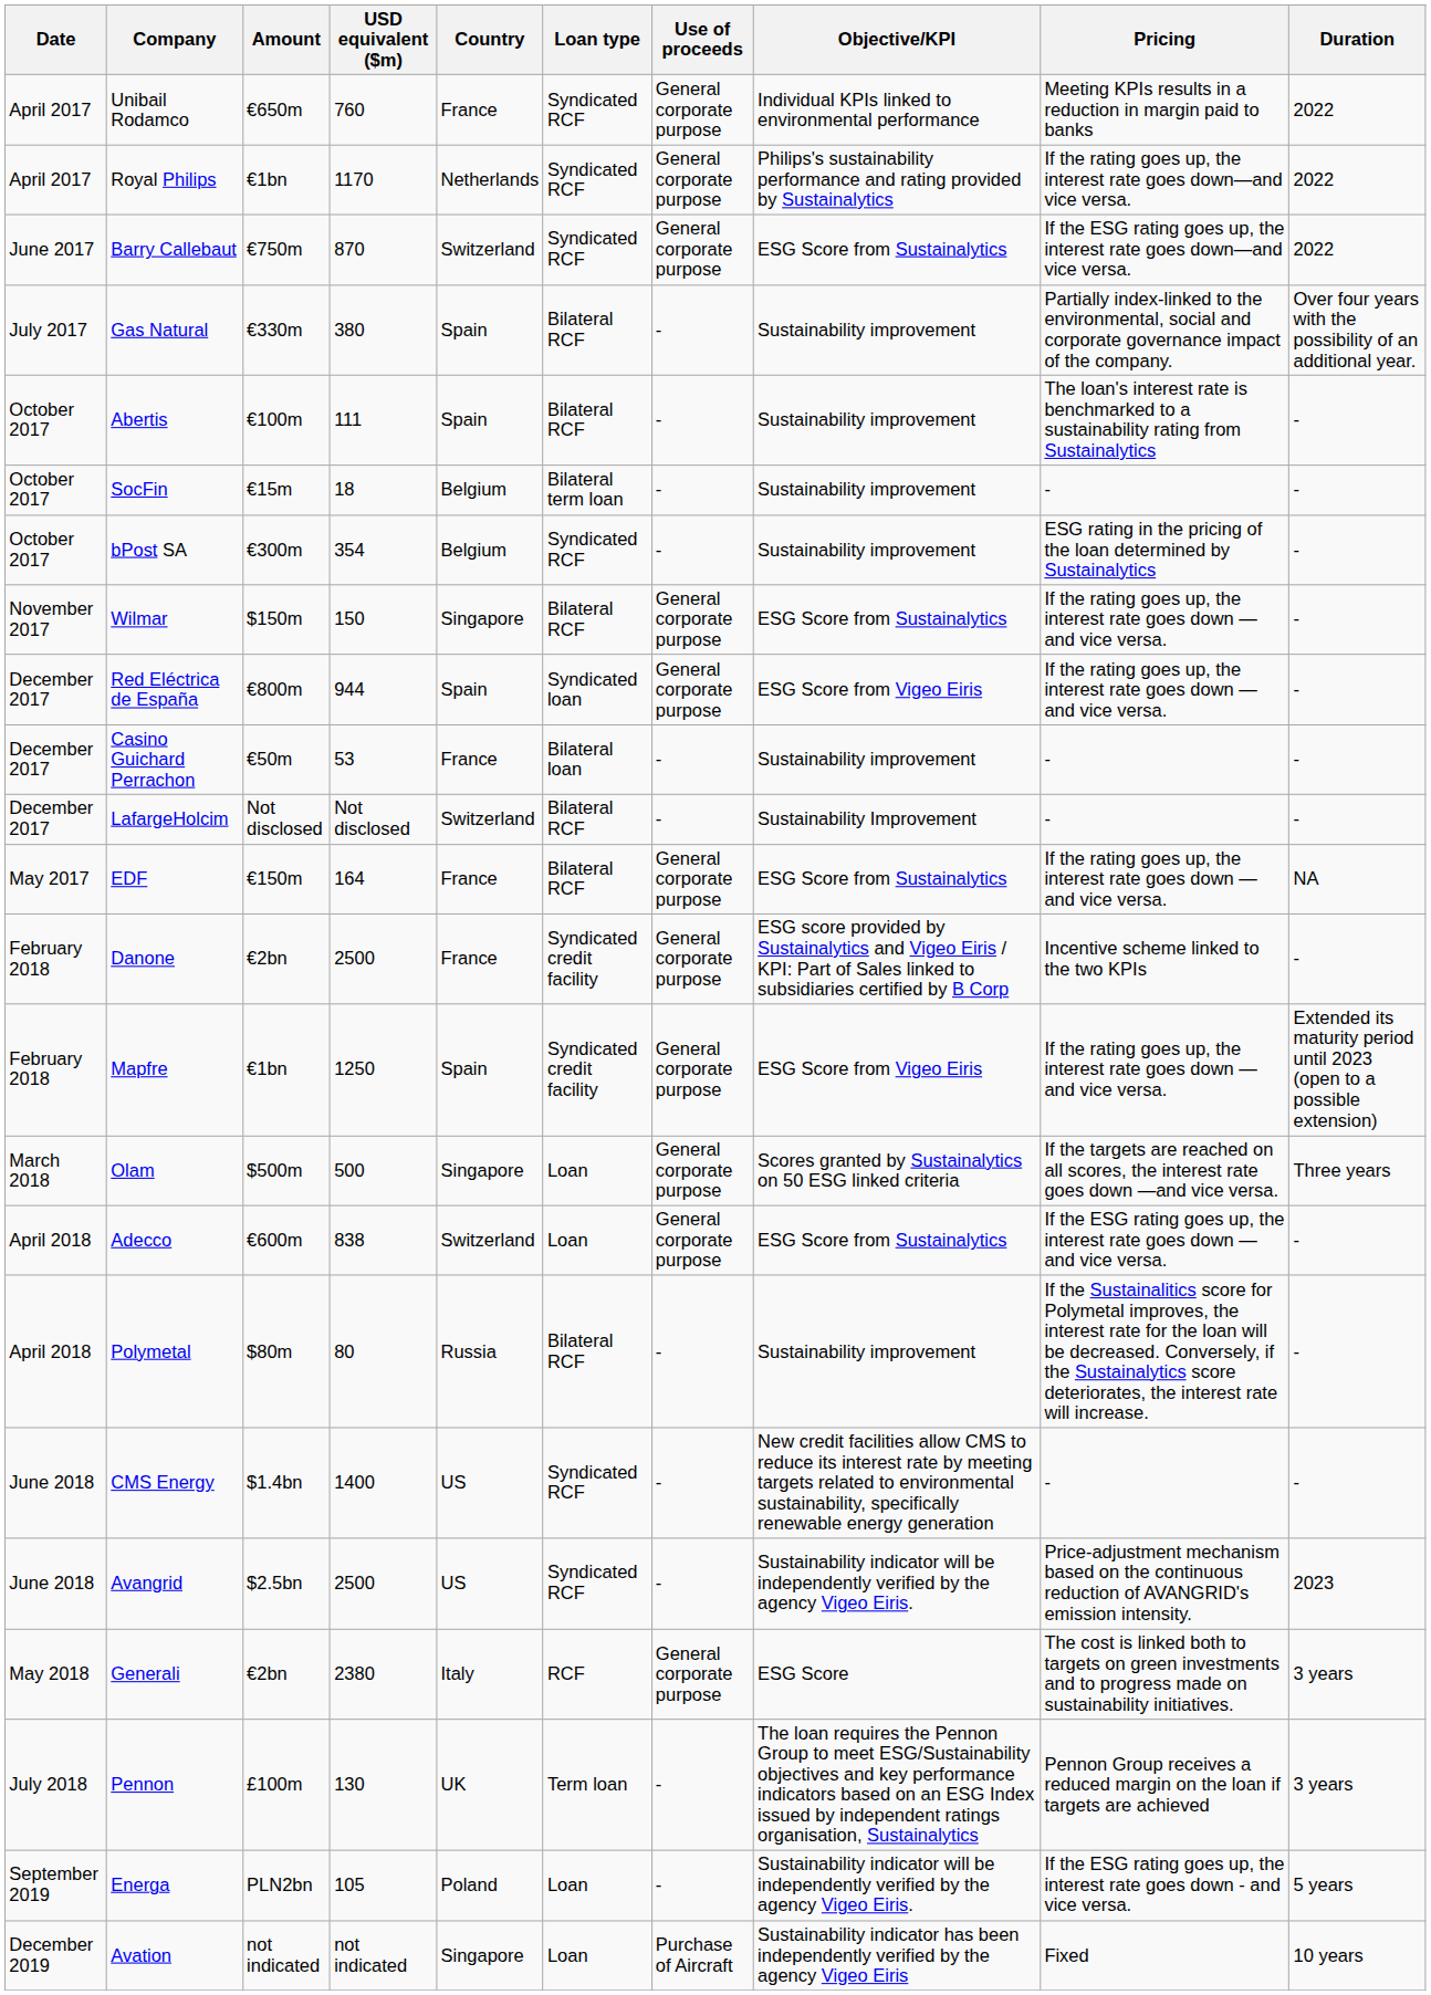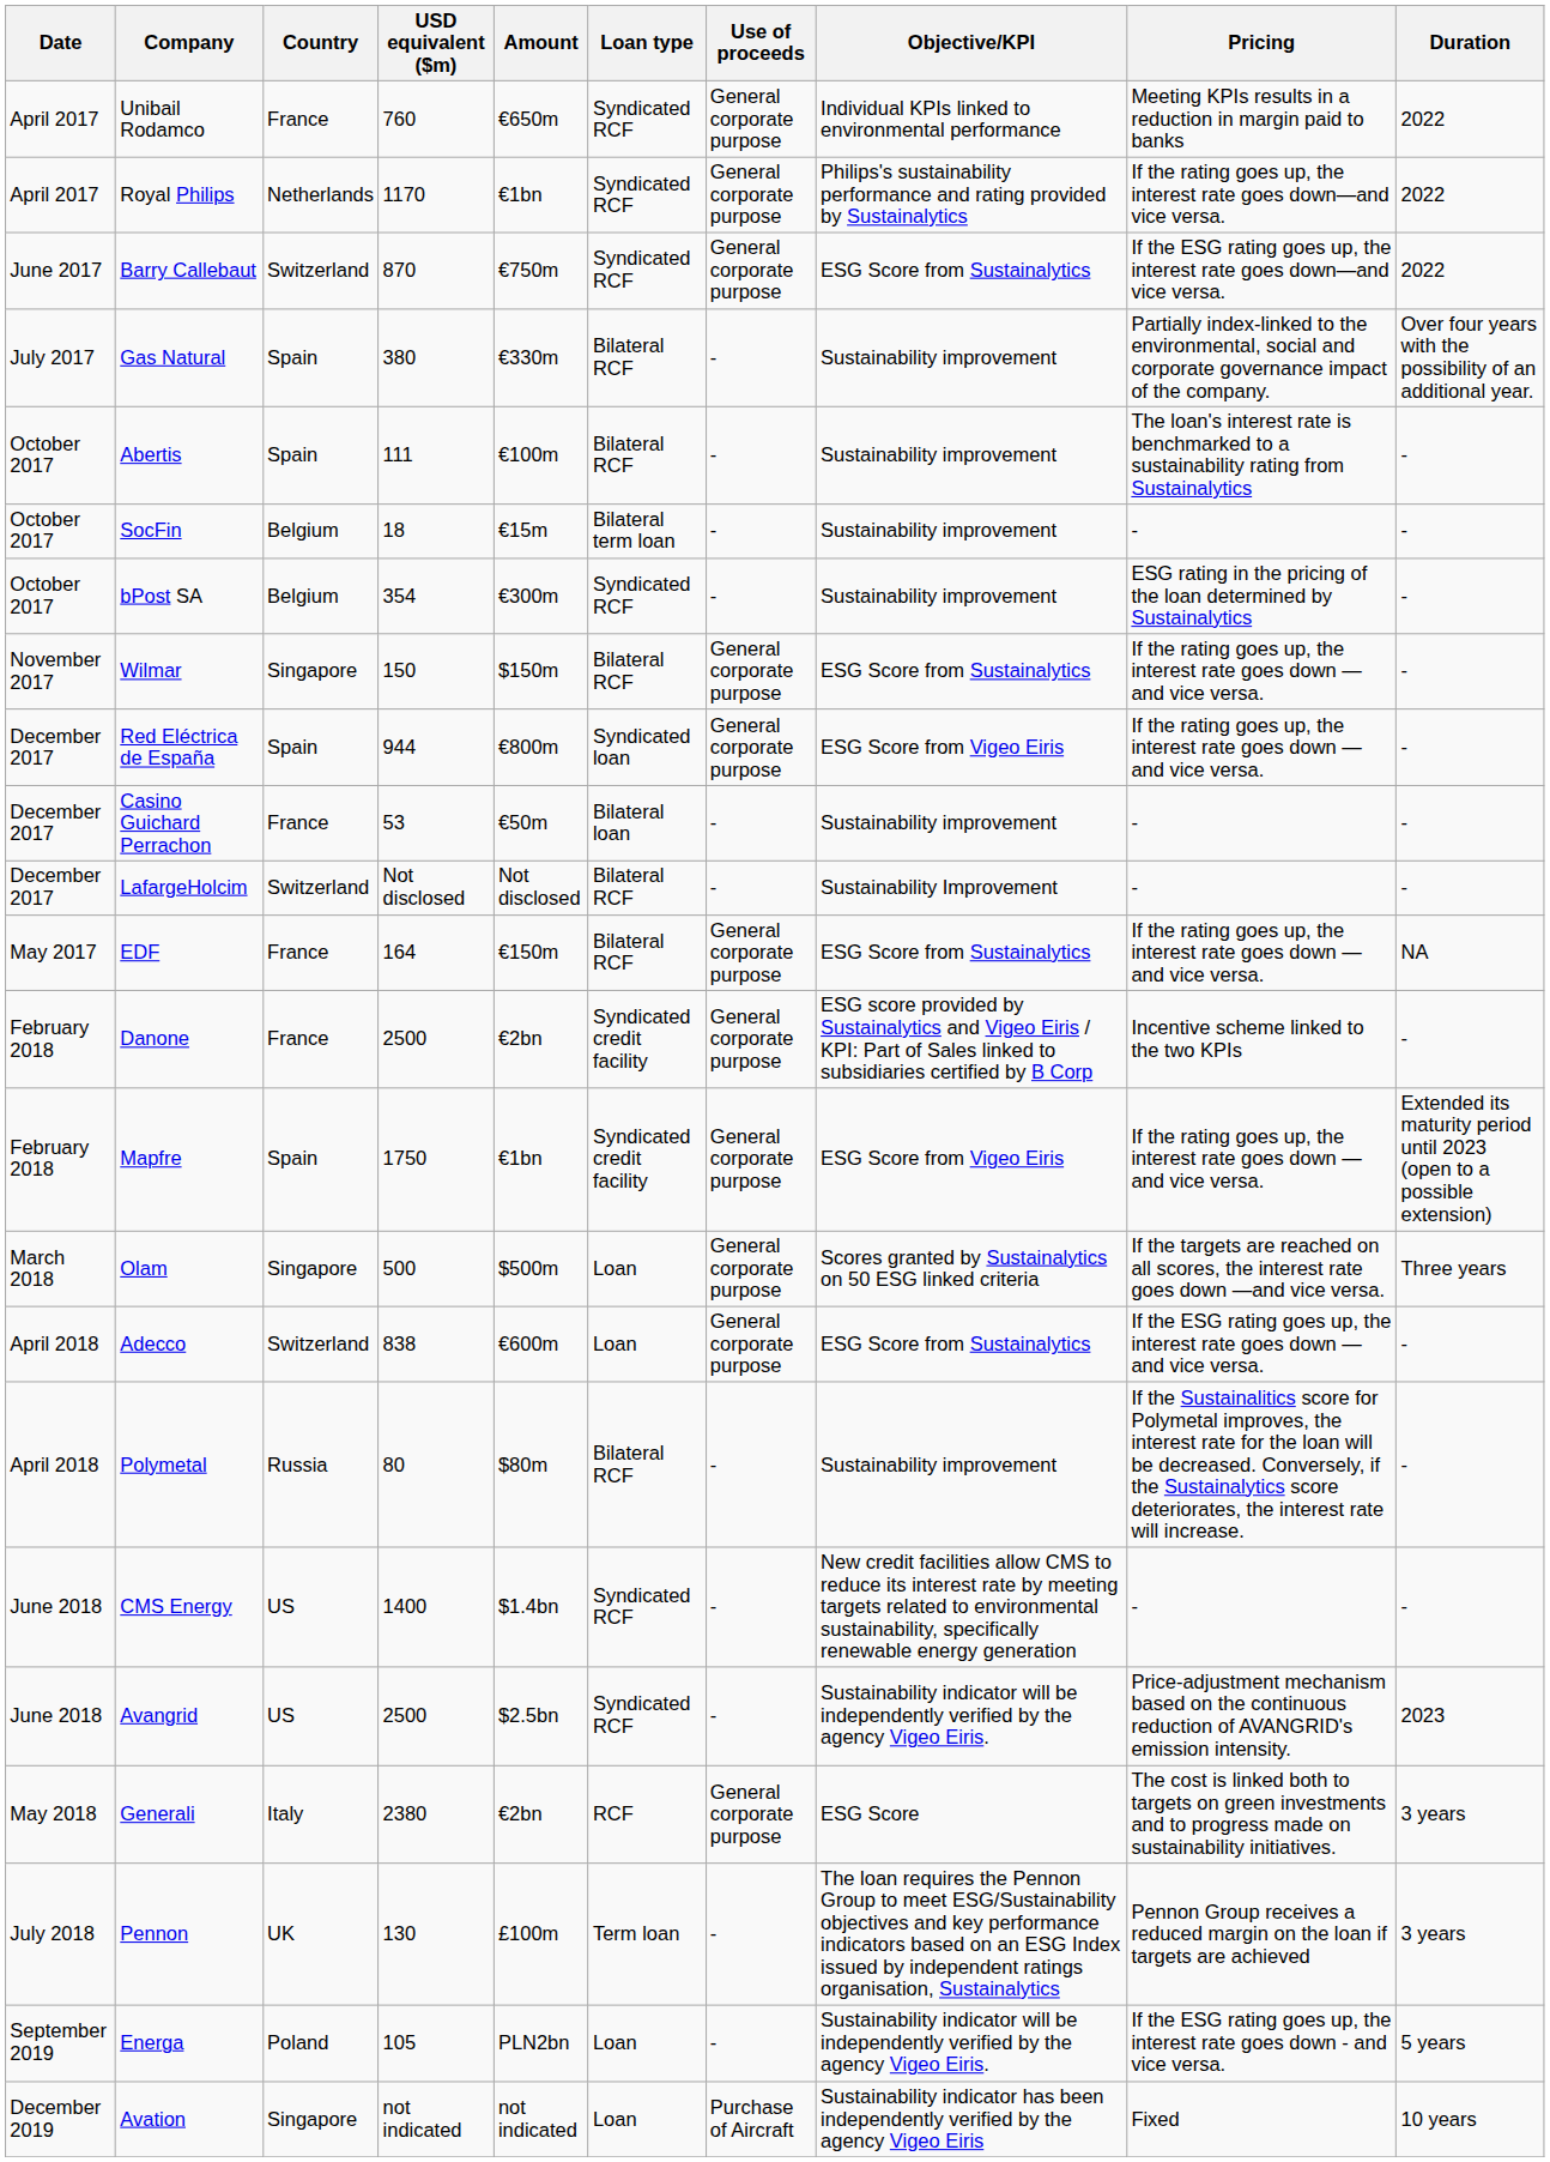 <table class="wikitable">
 <tr>
 <th>Date</th>
 <th>Company</th>
+<th>Country</th>
+<th>USD equivalent ($m)</th>
 <th>Amount</th>
-<th>USD equivalent ($m)</th>
-<th>Country</th>
 <th>Loan type</th>
 <th>Use of proceeds</th>
 <th>Objective/KPI</th>
 <th>Pricing</th>
 <th>Duration</th>
 </tr>
 <tr>
 <td>April 2017</td>
 <td>Unibail Rodamco</td>
+<td>France</td>
+<td>760</td>
 <td>€650m</td>
-<td>760</td>
-<td>France</td>
 <td>Syndicated RCF</td>
 <td>General corporate purpose</td>
 <td>Individual KPIs linked to environmental performance</td>
 <td>Meeting KPIs results in a reduction in margin paid to banks</td>
 <td>2022</td>
 </tr>
 <tr>
 <td>April 2017</td>
 <td>Royal <a href='#'>Philips</a></td>
+<td>Netherlands</td>
+<td>1170</td>
 <td>€1bn</td>
-<td>1170</td>
-<td>Netherlands</td>
 <td>Syndicated RCF</td>
 <td>General corporate purpose</td>
 <td>Philips's sustainability performance and rating provided by <a href='#'>Sustainalytics</a></td>
 <td>If the rating goes up, the interest rate goes down—and vice versa.</td>
 <td>2022</td>
 </tr>
 <tr>
 <td>June 2017</td>
 <td><a href='#'>Barry Callebaut</a></td>
+<td>Switzerland</td>
+<td>870</td>
 <td>€750m</td>
-<td>870</td>
-<td>Switzerland</td>
 <td>Syndicated RCF</td>
 <td>General corporate purpose</td>
 <td>ESG Score from <a href='#'>Sustainalytics</a></td>
 <td>If the ESG rating goes up, the interest rate goes down—and vice versa.</td>
 <td>2022</td>
 </tr>
 <tr>
 <td>July 2017</td>
 <td><a href='#'>Gas Natural</a></td>
+<td>Spain</td>
+<td>380</td>
 <td>€330m</td>
-<td>380</td>
-<td>Spain</td>
 <td>Bilateral RCF</td>
 <td>-</td>
 <td>Sustainability improvement</td>
 <td>Partially index-linked to the environmental, social and corporate governance impact of the company.</td>
 <td>Over four years with the possibility of an additional year.</td>
 </tr>
 <tr>
 <td>October 2017</td>
 <td><a href='#'>Abertis</a></td>
+<td>Spain</td>
+<td>111</td>
 <td>€100m</td>
-<td>111</td>
-<td>Spain</td>
 <td>Bilateral RCF</td>
 <td>-</td>
 <td>Sustainability improvement</td>
 <td>The loan's interest rate is benchmarked to a sustainability rating from <a href='#'>Sustainalytics</a></td>
 <td>-</td>
 </tr>
 <tr>
 <td>October 2017</td>
 <td><a href='#'>SocFin</a></td>
+<td>Belgium</td>
+<td>18</td>
 <td>€15m</td>
-<td>18</td>
-<td>Belgium</td>
 <td>Bilateral term loan</td>
 <td>-</td>
 <td>Sustainability improvement</td>
 <td>-</td>
 <td>-</td>
 </tr>
 <tr>
 <td>October 2017</td>
 <td><a href='#'>bPost</a> SA</td>
+<td>Belgium</td>
+<td>354</td>
 <td>€300m</td>
-<td>354</td>
-<td>Belgium</td>
 <td>Syndicated RCF</td>
 <td>-</td>
 <td>Sustainability improvement</td>
 <td>ESG rating in the pricing of the loan determined by <a href='#'>Sustainalytics</a></td>
 <td>-</td>
 </tr>
 <tr>
 <td>November 2017</td>
 <td><a href='#'>Wilmar</a></td>
+<td>Singapore</td>
+<td>150</td>
 <td>$150m</td>
-<td>150</td>
-<td>Singapore</td>
 <td>Bilateral RCF</td>
 <td>General corporate purpose</td>
 <td>ESG Score from <a href='#'>Sustainalytics</a></td>
 <td>If the rating goes up, the interest rate goes down —and vice versa.</td>
 <td>-</td>
 </tr>
 <tr>
 <td>December 2017</td>
 <td><a href='#'>Red Eléctrica de España</a></td>
+<td>Spain</td>
+<td>944</td>
 <td>€800m</td>
-<td>944</td>
-<td>Spain</td>
 <td>Syndicated loan</td>
 <td>General corporate purpose</td>
 <td>ESG Score from <a href='#'>Vigeo Eiris</a></td>
 <td>If the rating goes up, the interest rate goes down —and vice versa.</td>
 <td>-</td>
 </tr>
 <tr>
 <td>December 2017</td>
 <td><a href='#'>Casino Guichard Perrachon</a></td>
+<td>France</td>
+<td>53</td>
 <td>€50m</td>
-<td>53</td>
-<td>France</td>
 <td>Bilateral loan</td>
 <td>-</td>
 <td>Sustainability improvement</td>
 <td>-</td>
 <td>-</td>
 </tr>
 <tr>
 <td>December 2017</td>
 <td><a href='#'>LafargeHolcim</a></td>
+<td>Switzerland</td>
 <td>Not disclosed</td>
 <td>Not disclosed</td>
-<td>Switzerland</td>
 <td>Bilateral RCF</td>
 <td>-</td>
 <td>Sustainability Improvement</td>
 <td>-</td>
 <td>-</td>
 </tr>
 <tr>
 <td>May 2017</td>
 <td><a href='#'>EDF</a></td>
+<td>France</td>
+<td>164</td>
 <td>€150m</td>
-<td>164</td>
-<td>France</td>
 <td>Bilateral RCF</td>
 <td>General corporate purpose</td>
 <td>ESG Score from <a href='#'>Sustainalytics</a></td>
 <td>If the rating goes up, the interest rate goes down —and vice versa.</td>
 <td>NA</td>
 </tr>
 <tr>
 <td>February 2018</td>
 <td><a href='#'>Danone</a></td>
+<td>France</td>
+<td>2500</td>
 <td>€2bn</td>
-<td>2500</td>
-<td>France</td>
 <td>Syndicated credit facility</td>
 <td>General corporate purpose</td>
 <td>ESG score provided by <a href='#'>Sustainalytics</a> and <a href='#'>Vigeo Eiris</a> / KPI: Part of Sales linked to subsidiaries certified by <a href='#'>B Corp</a></td>
 <td>Incentive scheme linked to the two KPIs</td>
 <td>-</td>
 </tr>
 <tr>
 <td>February 2018</td>
 <td><a href='#'>Mapfre</a></td>
+<td>Spain</td>
+<td>1750</td>
 <td>€1bn</td>
-<td>1250</td>
-<td>Spain</td>
 <td>Syndicated credit facility</td>
 <td>General corporate purpose</td>
 <td>ESG Score from <a href='#'>Vigeo Eiris</a></td>
 <td>If the rating goes up, the interest rate goes down —and vice versa.</td>
 <td>Extended its maturity period until 2023 (open to a possible extension)</td>
 </tr>
 <tr>
 <td>March 2018</td>
 <td><a href='#'>Olam</a></td>
+<td>Singapore</td>
+<td>500</td>
 <td>$500m</td>
-<td>500</td>
-<td>Singapore</td>
 <td>Loan</td>
 <td>General corporate purpose</td>
 <td>Scores granted by <a href='#'>Sustainalytics</a> on 50 ESG linked criteria</td>
 <td>If the targets are reached on all scores, the interest rate goes down —and vice versa.</td>
 <td>Three years</td>
 </tr>
 <tr>
 <td>April 2018</td>
 <td><a href='#'>Adecco</a></td>
+<td>Switzerland</td>
+<td>838</td>
 <td>€600m</td>
-<td>838</td>
-<td>Switzerland</td>
 <td>Loan</td>
 <td>General corporate purpose</td>
 <td>ESG Score from <a href='#'>Sustainalytics</a></td>
 <td>If the ESG rating goes up, the interest rate goes down —and vice versa.</td>
 <td>-</td>
 </tr>
 <tr>
 <td>April 2018</td>
 <td><a href='#'>Polymetal</a></td>
+<td>Russia</td>
+<td>80</td>
 <td>$80m</td>
-<td>80</td>
-<td>Russia</td>
 <td>Bilateral RCF</td>
 <td>-</td>
 <td>Sustainability improvement</td>
 <td>If the <a href='#'>Sustainalitics</a> score for Polymetal improves, the interest rate for the loan will be decreased. Conversely, if the <a href='#'>Sustainalytics</a> score deteriorates, the interest rate will increase.</td>
 <td>-</td>
 </tr>
 <tr>
 <td>June 2018</td>
 <td><a href='#'>CMS Energy</a></td>
+<td>US</td>
+<td>1400</td>
 <td>$1.4bn</td>
-<td>1400</td>
-<td>US</td>
 <td>Syndicated RCF</td>
 <td>-</td>
 <td>New credit facilities allow CMS to reduce its interest rate by meeting targets related to environmental sustainability, specifically renewable energy generation</td>
 <td>-</td>
 <td>-</td>
 </tr>
 <tr>
 <td>June 2018</td>
 <td><a href='#'>Avangrid</a></td>
+<td>US</td>
+<td>2500</td>
 <td>$2.5bn</td>
-<td>2500</td>
-<td>US</td>
 <td>Syndicated RCF</td>
 <td>-</td>
 <td>Sustainability indicator will be independently verified by the agency <a href='#'>Vigeo Eiris</a>.</td>
 <td>Price-adjustment mechanism based on the continuous reduction of AVANGRID's emission intensity.</td>
 <td>2023</td>
 </tr>
 <tr>
 <td>May 2018</td>
 <td><a href='#'>Generali</a></td>
+<td>Italy</td>
+<td>2380</td>
 <td>€2bn</td>
-<td>2380</td>
-<td>Italy</td>
 <td>RCF</td>
 <td>General corporate purpose</td>
 <td>ESG Score</td>
 <td>The cost is linked both to targets on green investments and to progress made on sustainability initiatives.</td>
 <td>3 years</td>
 </tr>
 <tr>
 <td>July 2018</td>
 <td><a href='#'>Pennon</a></td>
+<td>UK</td>
+<td>130</td>
 <td>£100m</td>
-<td>130</td>
-<td>UK</td>
 <td>Term loan</td>
 <td>-</td>
 <td>The loan requires the Pennon Group to meet ESG/Sustainability objectives and key performance indicators based on an ESG Index issued by independent ratings organisation, <a href='#'>Sustainalytics</a></td>
 <td>Pennon Group receives a reduced margin on the loan if targets are achieved</td>
 <td>3 years</td>
 </tr>
 <tr>
 <td>September 2019</td>
 <td><a href='#'>Energa</a></td>
+<td>Poland</td>
+<td>105</td>
 <td>PLN2bn</td>
-<td>105</td>
-<td>Poland</td>
 <td>Loan</td>
 <td>-</td>
 <td>Sustainability indicator will be independently verified by the agency <a href='#'>Vigeo Eiris</a>.</td>
 <td>If the ESG rating goes up, the interest rate goes down - and vice versa.</td>
 <td>5 years</td>
 </tr>
 <tr>
 <td>December 2019</td>
 <td><a href='#'>Avation</a></td>
+<td>Singapore</td>
 <td>not indicated</td>
 <td>not indicated</td>
-<td>Singapore</td>
 <td>Loan</td>
 <td>Purchase of Aircraft</td>
 <td>Sustainability indicator has been independently verified by the agency  <a href='#'>Vigeo Eiris</a></td>
 <td>Fixed</td>
 <td>10 years</td>
 </tr>
 </table>
